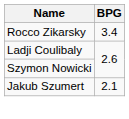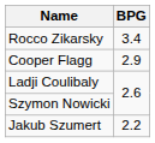 <table class="wikitable">
 <tr>
 <th>Name</th>
 <th>BPG</th>
 </tr>
 <tr>
 <td> Rocco Zikarsky</td>
 <td align=center>3.4</td>
 </tr>
 <tr>
+<td> Cooper Flagg</td>
+<td align=center>2.9</td>
+</tr>
+<tr>
 <td> Ladji Coulibaly</td>
 <td align=center rowspan=2>2.6</td>
 </tr>
 <tr>
 <td> Szymon Nowicki</td>
 </tr>
 <tr>
 <td> Jakub Szumert</td>
-<td align=center>2.1</td>
+<td align=center>2.2</td>
 </tr>
 </table>
